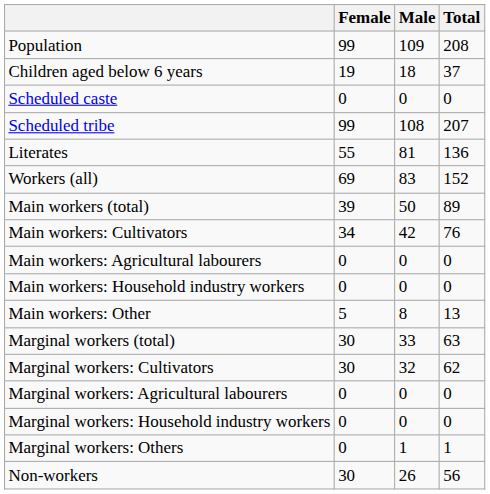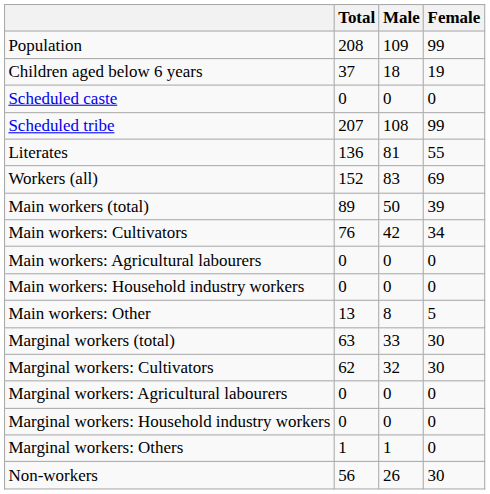 <table class="wikitable sortable">
 <tr>
 <th></th>
+<th>Total</th>
+<th>Male</th>
 <th>Female</th>
-<th>Male</th>
-<th>Total</th>
 </tr>
 <tr>
 <td>Population</td>
+<td>208</td>
+<td>109</td>
 <td>99</td>
-<td>109</td>
-<td>208</td>
 </tr>
 <tr>
 <td>Children aged below 6 years</td>
+<td>37</td>
+<td>18</td>
 <td>19</td>
-<td>18</td>
-<td>37</td>
 </tr>
 <tr>
 <td><a href='#'>Scheduled caste</a></td>
 <td>0</td>
 <td>0</td>
 <td>0</td>
 </tr>
 <tr>
 <td><a href='#'>Scheduled tribe</a></td>
+<td>207</td>
+<td>108</td>
 <td>99</td>
-<td>108</td>
-<td>207</td>
 </tr>
 <tr>
 <td>Literates</td>
+<td>136</td>
+<td>81</td>
 <td>55</td>
-<td>81</td>
-<td>136</td>
 </tr>
 <tr>
 <td>Workers (all)</td>
+<td>152</td>
+<td>83</td>
 <td>69</td>
-<td>83</td>
-<td>152</td>
 </tr>
 <tr>
 <td>Main workers (total)</td>
+<td>89</td>
+<td>50</td>
 <td>39</td>
-<td>50</td>
-<td>89</td>
 </tr>
 <tr>
 <td>Main workers: Cultivators</td>
+<td>76</td>
+<td>42</td>
 <td>34</td>
-<td>42</td>
-<td>76</td>
 </tr>
 <tr>
 <td>Main workers: Agricultural labourers</td>
 <td>0</td>
 <td>0</td>
 <td>0</td>
 </tr>
 <tr>
 <td>Main workers: Household industry workers</td>
 <td>0</td>
 <td>0</td>
 <td>0</td>
 </tr>
 <tr>
 <td>Main workers: Other</td>
+<td>13</td>
+<td>8</td>
 <td>5</td>
-<td>8</td>
-<td>13</td>
 </tr>
 <tr>
 <td>Marginal workers (total)</td>
+<td>63</td>
+<td>33</td>
 <td>30</td>
-<td>33</td>
-<td>63</td>
 </tr>
 <tr>
 <td>Marginal workers: Cultivators</td>
+<td>62</td>
+<td>32</td>
 <td>30</td>
-<td>32</td>
-<td>62</td>
 </tr>
 <tr>
 <td>Marginal workers: Agricultural labourers</td>
 <td>0</td>
 <td>0</td>
 <td>0</td>
 </tr>
 <tr>
 <td>Marginal workers: Household industry workers</td>
 <td>0</td>
 <td>0</td>
 <td>0</td>
 </tr>
 <tr>
 <td>Marginal workers: Others</td>
-<td>0</td>
 <td>1</td>
 <td>1</td>
+<td>0</td>
 </tr>
 <tr>
 <td>Non-workers</td>
+<td>56</td>
+<td>26</td>
 <td>30</td>
-<td>26</td>
-<td>56</td>
 </tr>
 </table>
